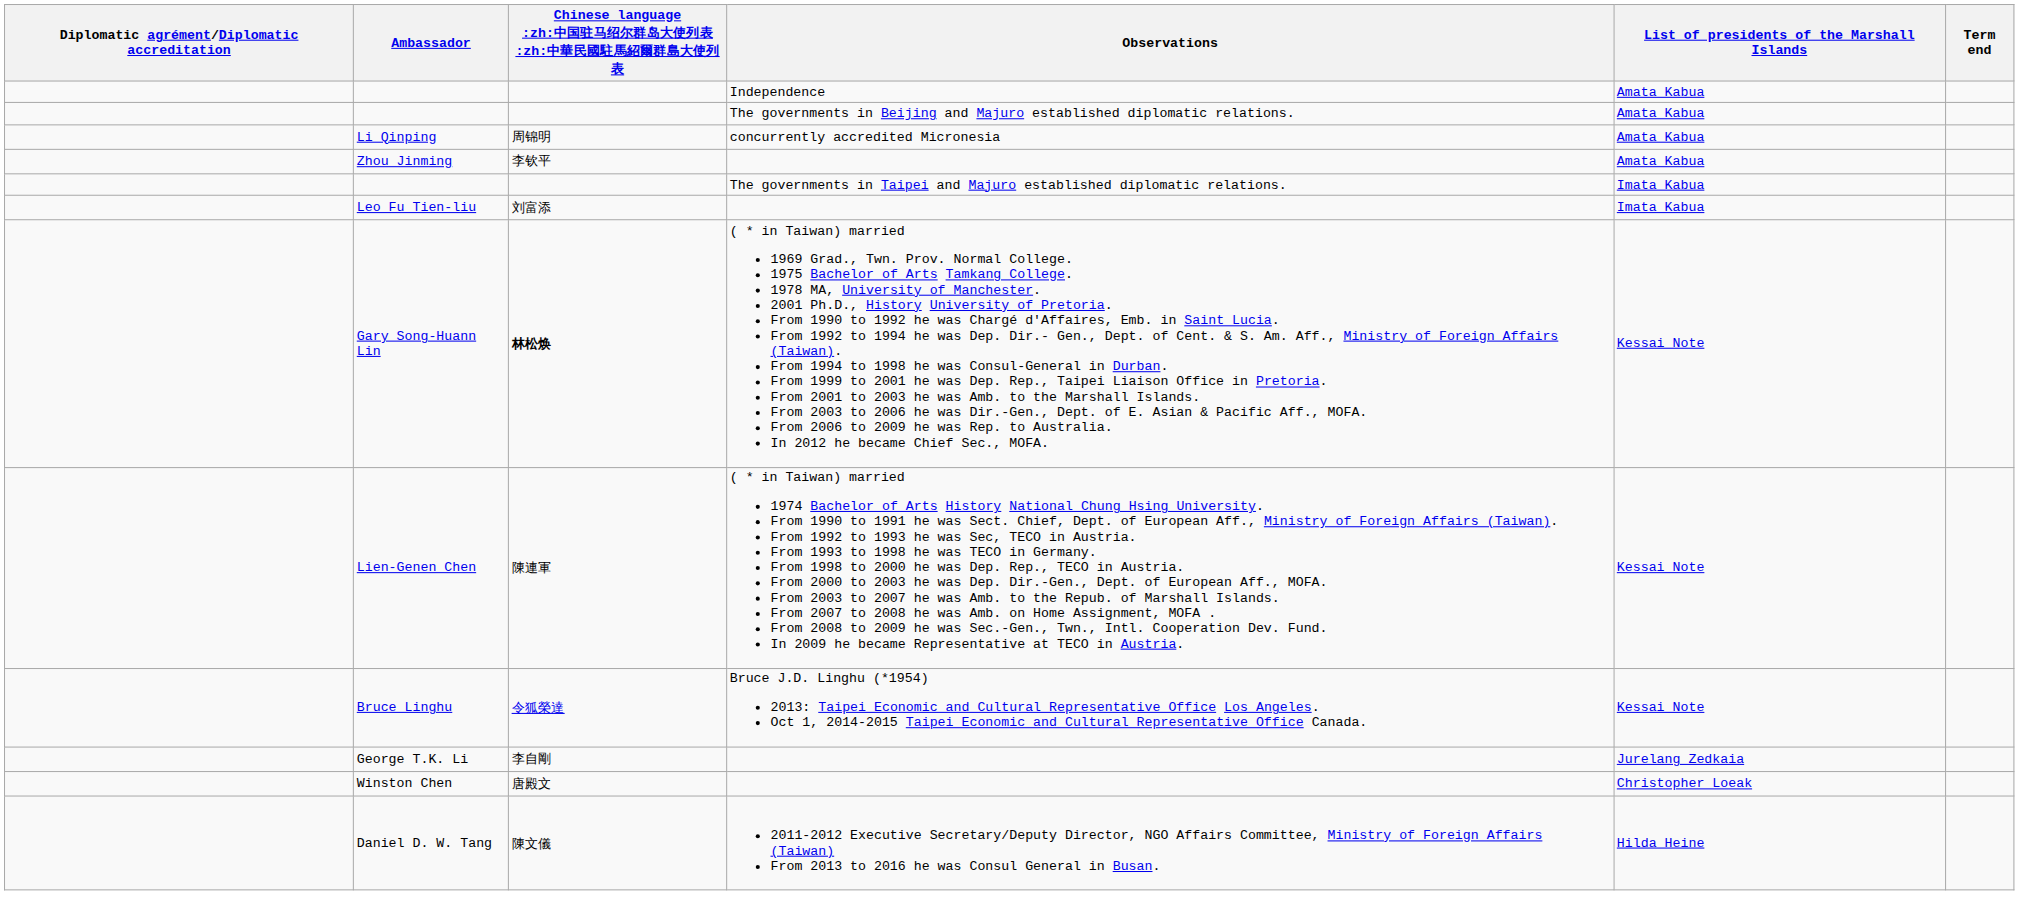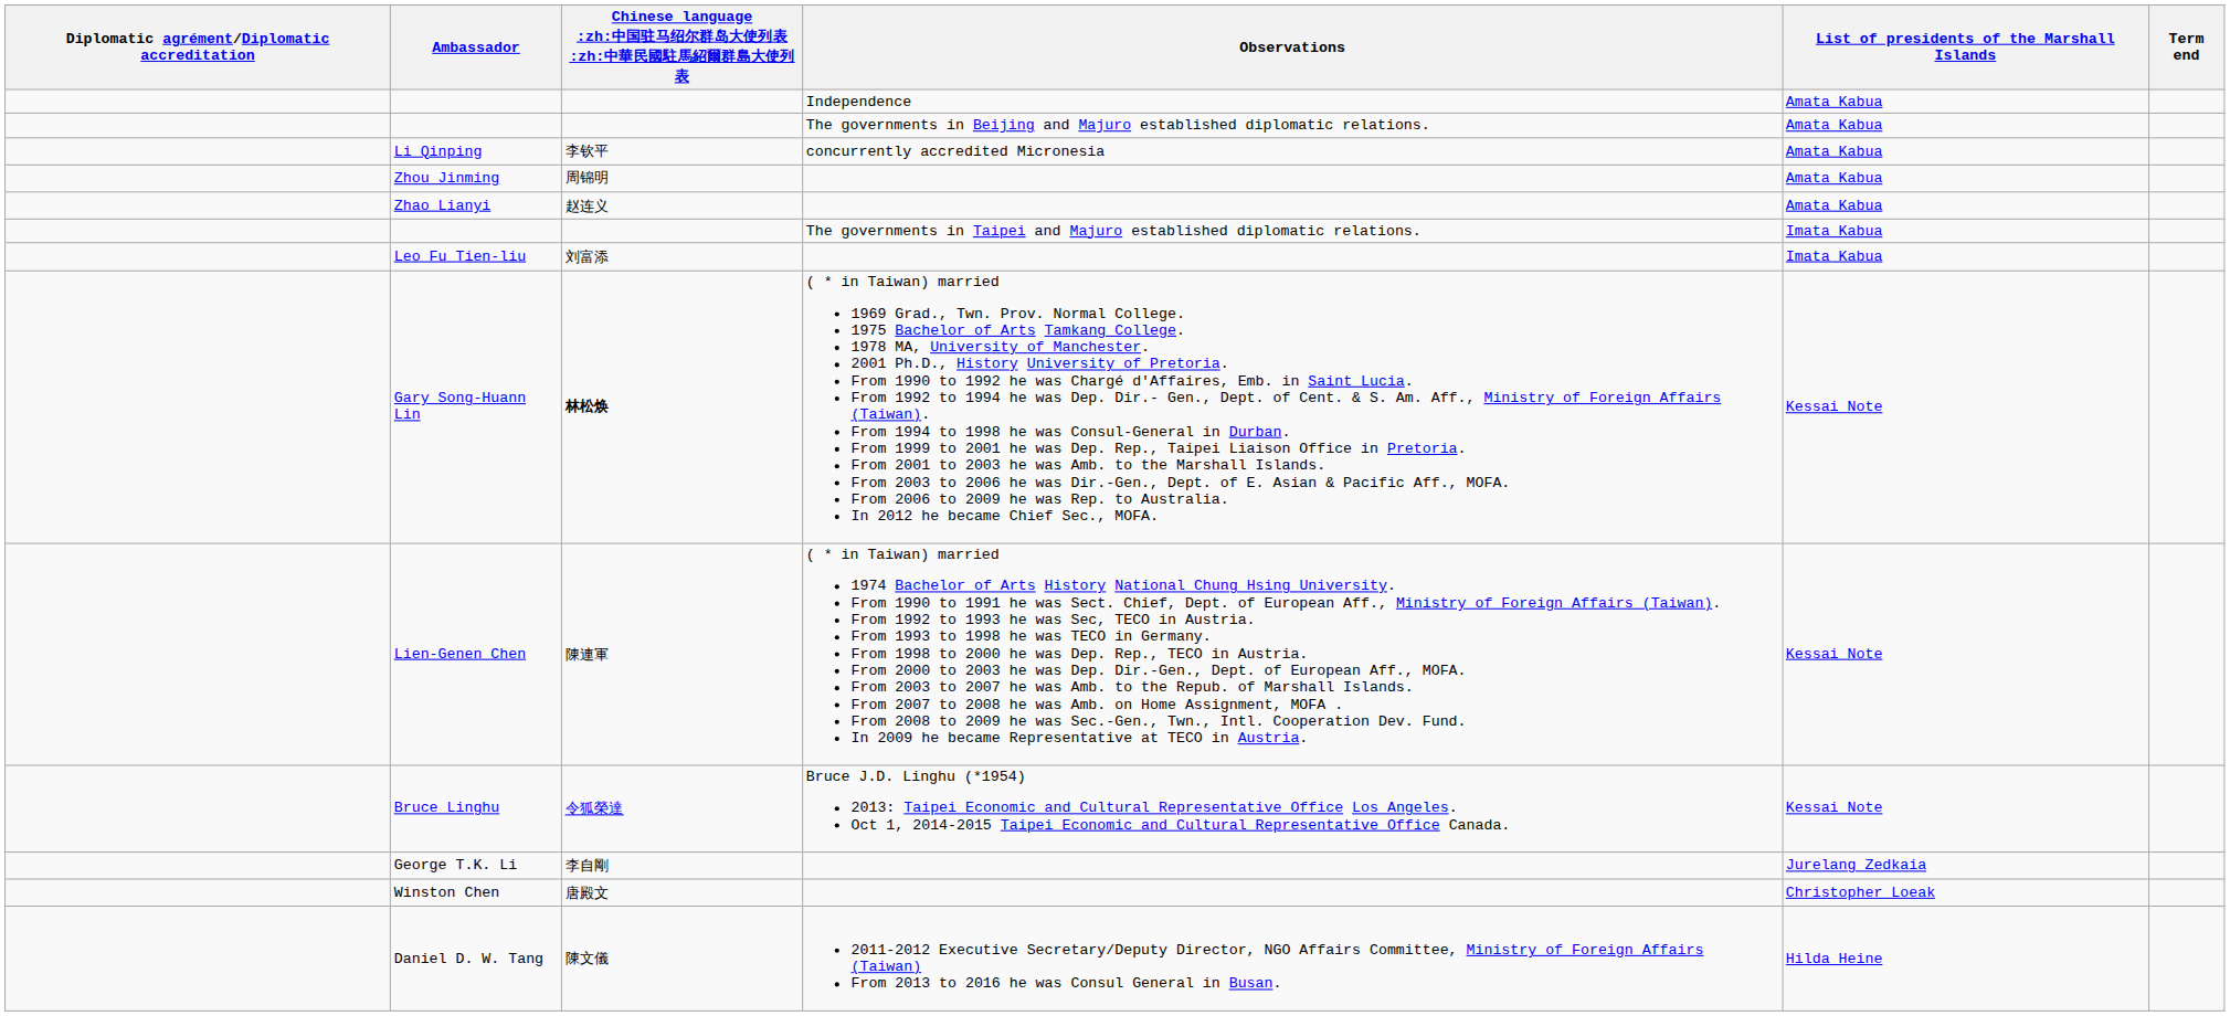 <table class="wikitable sortable">
 <tr>
 <th>Diplomatic <a href='#'>agrément</a>/<a href='#'>Diplomatic accreditation</a></th>
 <th><a href='#'>Ambassador</a></th>
 <th><a href='#'>Chinese language</a><br><a href='#'>:zh:中国驻马绍尔群岛大使列表</a><br><a href='#'>:zh:中華民國駐馬紹爾群島大使列表</a></th>
 <th>Observations</th>
 <th><a href='#'>List of presidents of the Marshall Islands</a></th>
 <th>Term end</th>
 </tr>
 <tr>
 <td></td>
 <td></td>
 <td></td>
 <td>Independence</td>
 <td><a href='#'>Amata Kabua</a></td>
 <td></td>
 </tr>
 <tr>
 <td></td>
 <td></td>
 <td></td>
 <td>The governments in <a href='#'>Beijing</a> and <a href='#'>Majuro</a> established diplomatic relations.</td>
 <td><a href='#'>Amata Kabua</a></td>
 <td></td>
 </tr>
 <tr>
 <td></td>
 <td><a href='#'>Li Qinping</a></td>
-<td>周锦明</td>
+<td>李钦平</td>
 <td>concurrently accredited Micronesia</td>
 <td><a href='#'>Amata Kabua</a></td>
 <td></td>
 </tr>
 <tr>
 <td></td>
 <td><a href='#'>Zhou Jinming</a></td>
-<td>李钦平</td>
+<td>周锦明</td>
+<td></td>
+<td><a href='#'>Amata Kabua</a></td>
+<td></td>
+</tr>
+<tr>
+<td></td>
+<td><a href='#'>Zhao Lianyi</a></td>
+<td>赵连义</td>
 <td></td>
 <td><a href='#'>Amata Kabua</a></td>
 <td></td>
 </tr>
 <tr>
 <td></td>
 <td></td>
 <td></td>
 <td>The governments in <a href='#'>Taipei</a> and <a href='#'>Majuro</a> established diplomatic relations.</td>
 <td><a href='#'>Imata Kabua</a></td>
 <td></td>
 </tr>
 <tr>
 <td></td>
 <td><a href='#'>Leo Fu Tien-liu</a></td>
 <td>刘富添</td>
 <td></td>
 <td><a href='#'>Imata Kabua</a></td>
 <td></td>
 </tr>
 <tr>
 <td></td>
 <td><a href='#'>Gary Song-Huann Lin</a></td>
 <td><strong>林松焕</strong></td>
 <td>( *  in Taiwan) married<br><ul><li>1969 Grad.,  Twn.  Prov.  Normal  College.</li><li>1975 <a href='#'>Bachelor of Arts</a> <a href='#'>Tamkang College</a>.</li><li>1978 MA, <a href='#'>University of Manchester</a>.</li><li>2001 Ph.D.,  <a href='#'>History</a> <a href='#'>University of Pretoria</a>.</li><li>From 1990 to 1992 he was Chargé d'Affaires, Emb.  in  <a href='#'>Saint Lucia</a>.</li><li>From 1992 to 1994 he was Dep.  Dir.- Gen., Dept. of Cent. & S. Am. Aff., <a href='#'>Ministry of Foreign Affairs (Taiwan)</a>.</li><li>From 1994 to 1998 he was Consul-General in <a href='#'>Durban</a>.</li><li>From 1999 to 2001 he was Dep.  Rep., Taipei  Liaison  Office in <a href='#'>Pretoria</a>.</li><li>From 2001 to 2003 he was Amb. to the Marshall Islands.</li><li>From 2003 to 2006 he was Dir.-Gen., Dept.  of  E.  Asian  &  Pacific  Aff.,  MOFA.</li><li>From 2006 to 2009 he was Rep. to Australia.</li><li>In 2012 he became Chief  Sec.,  MOFA.</li></ul></td>
 <td><a href='#'>Kessai Note</a></td>
 <td></td>
 </tr>
 <tr>
 <td></td>
 <td><a href='#'>Lien-Genen Chen</a></td>
 <td>陳連軍</td>
 <td>( * in Taiwan) married<br><ul><li>1974  <a href='#'>Bachelor of Arts</a> <a href='#'>History</a> <a href='#'>National Chung Hsing University</a>.</li><li>From 1990 to 1991 he was Sect. Chief, Dept. of European Aff., <a href='#'>Ministry of Foreign Affairs (Taiwan)</a>.</li><li>From 1992 to 1993 he was Sec, TECO in Austria.</li><li>From 1993 to 1998 he was TECO in Germany.</li><li>From 1998 to 2000 he was Dep.  Rep., TECO in Austria.</li><li>From 2000 to 2003 he was Dep. Dir.-Gen., Dept. of European Aff., MOFA.</li><li>From 2003 to 2007 he was Amb. to the Repub. of Marshall Islands.</li><li>From 2007 to 2008 he was Amb.  on  Home Assignment,  MOFA .</li><li>From 2008 to 2009 he was Sec.-Gen., Twn.,  Intl.  Cooperation  Dev. Fund.</li><li>In 2009 he became Representative at TECO  in <a href='#'>Austria</a>.</li></ul></td>
 <td><a href='#'>Kessai Note</a></td>
 <td></td>
 </tr>
 <tr>
 <td></td>
 <td><a href='#'>Bruce Linghu</a></td>
 <td><a href='#'>令狐榮達</a></td>
 <td>Bruce J.D. Linghu (*1954)<br><ul><li>2013: <a href='#'>Taipei Economic and Cultural Representative Office</a> <a href='#'>Los Angeles</a>.</li><li>Oct 1, 2014-2015 <a href='#'>Taipei Economic and Cultural Representative Office</a> Canada.</li></ul></td>
 <td><a href='#'>Kessai Note</a></td>
 <td></td>
 </tr>
 <tr>
 <td></td>
 <td>George T.K. Li</td>
 <td>李自剛</td>
 <td></td>
 <td><a href='#'>Jurelang Zedkaia</a></td>
 <td></td>
 </tr>
 <tr>
 <td></td>
 <td>Winston Chen</td>
 <td>唐殿文</td>
 <td></td>
 <td><a href='#'>Christopher Loeak</a></td>
 <td></td>
 </tr>
 <tr>
 <td></td>
 <td>Daniel D. W. Tang</td>
 <td>陳文儀</td>
 <td><br><ul><li>2011-2012 Executive Secretary/Deputy Director, NGO Affairs Committee, <a href='#'>Ministry of Foreign Affairs (Taiwan)</a></li><li>From 2013 to 2016 he was Consul General  in <a href='#'>Busan</a>.</li></ul></td>
 <td><a href='#'>Hilda Heine</a></td>
 <td></td>
 </tr>
 </table>
